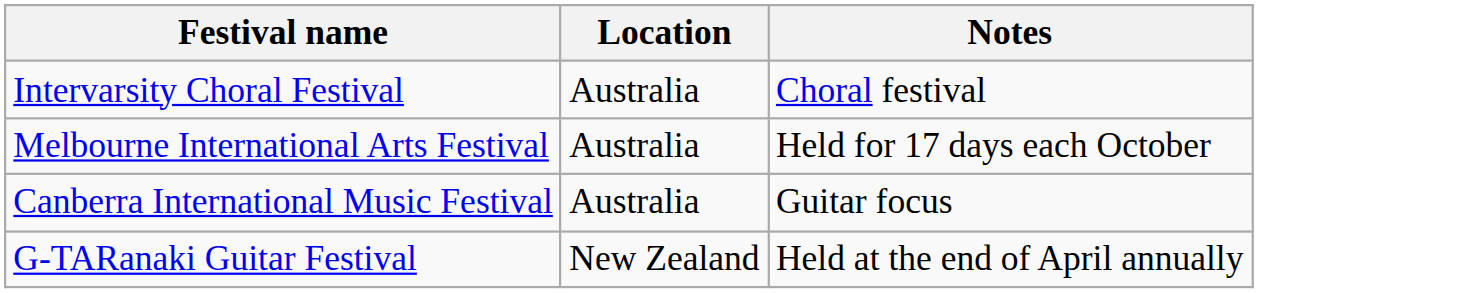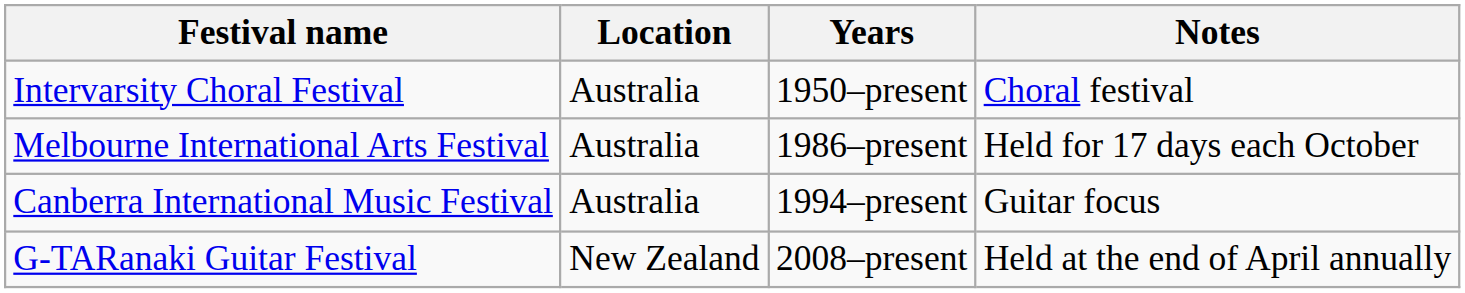 <table class="wikitable sortable">
 <tr>
 <th>Festival name</th>
 <th>Location</th>
+<th>Years</th>
 <th>Notes</th>
 </tr>
 <tr>
 <td><a href='#'>Intervarsity Choral Festival</a></td>
 <td>Australia</td>
+<td>1950–present</td>
 <td><a href='#'>Choral</a> festival</td>
 </tr>
 <tr>
 <td><a href='#'>Melbourne International Arts Festival</a></td>
 <td>Australia</td>
+<td>1986–present</td>
 <td>Held for 17 days each October</td>
 </tr>
 <tr>
 <td><a href='#'>Canberra International Music Festival</a></td>
 <td>Australia</td>
+<td>1994–present</td>
 <td>Guitar focus</td>
 </tr>
 <tr>
 <td><a href='#'>G-TARanaki Guitar Festival</a></td>
 <td>New Zealand</td>
+<td>2008–present</td>
 <td>Held at the end of April annually</td>
 </tr>
 </table>
